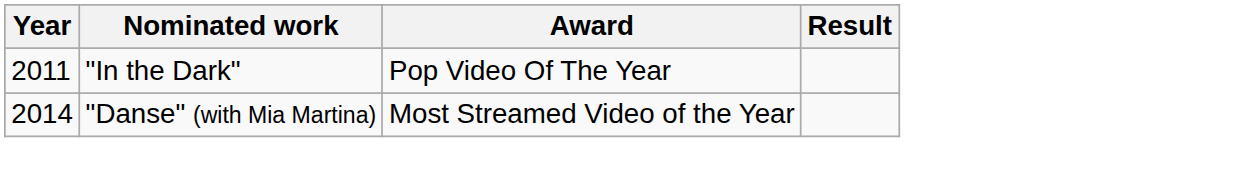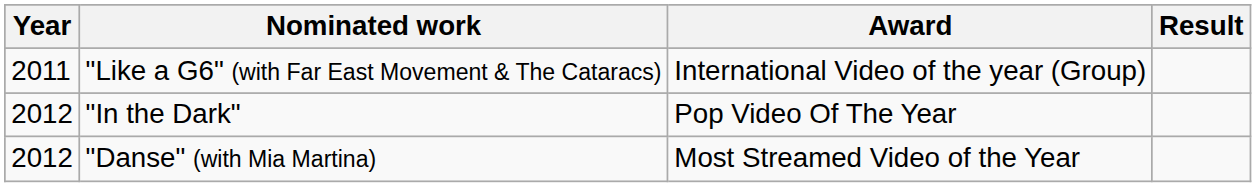 <table class="wikitable">
 <tr>
 <th>Year</th>
 <th>Nominated work</th>
 <th>Award</th>
 <th>Result</th>
 </tr>
 <tr>
 <td>2011</td>
+<td>"Like a G6" <small>(with Far East Movement & The Cataracs)</small></td>
+<td>International Video of the year (Group)</td>
+<td></td>
+</tr>
+<tr>
+<td>2012</td>
 <td>"In the Dark"</td>
 <td>Pop Video Of The Year</td>
 <td></td>
 </tr>
 <tr>
-<td>2014</td>
+<td>2012</td>
 <td>"Danse" <small>(with Mia Martina)</small></td>
 <td>Most Streamed Video of the Year</td>
 <td></td>
 </tr>
 </table>
